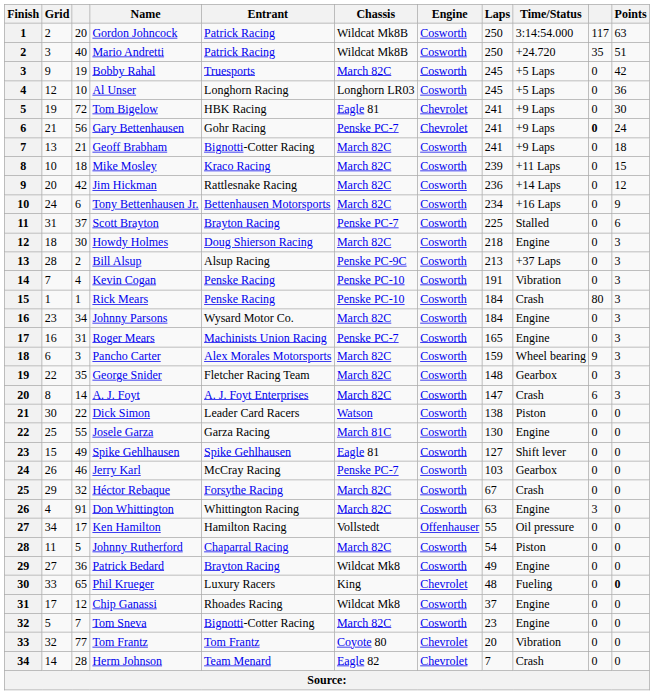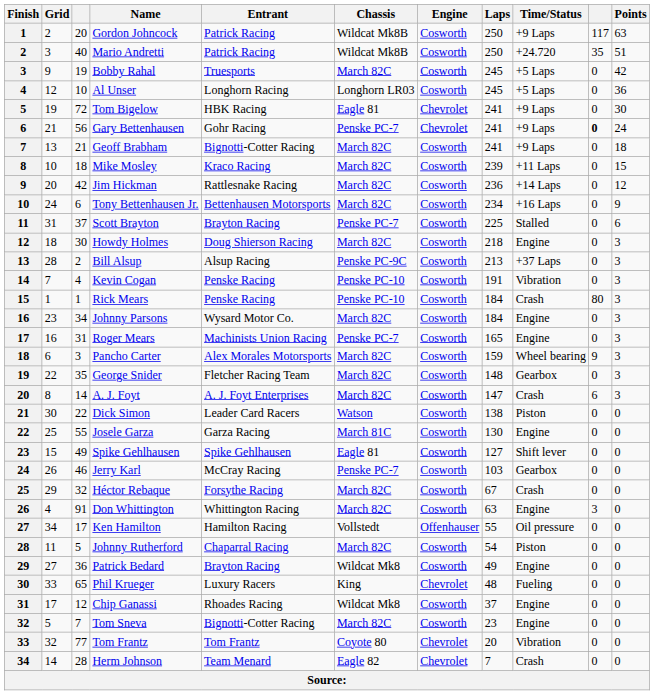 <table class="wikitable">
 <tr>
 <th>Finish</th>
 <th>Grid</th>
 <th></th>
 <th>Name</th>
 <th>Entrant</th>
 <th>Chassis</th>
 <th>Engine</th>
 <th>Laps</th>
 <th>Time/Status</th>
 <th></th>
 <th>Points</th>
 </tr>
 <tr>
 <th>1</th>
 <td>2</td>
 <td>20</td>
 <td> <a href='#'>Gordon Johncock</a></td>
 <td><a href='#'>Patrick Racing</a></td>
 <td>Wildcat Mk8B</td>
 <td><a href='#'>Cosworth</a></td>
 <td>250</td>
-<td>3:14:54.000</td>
+<td>+9 Laps</td>
 <td>117</td>
 <td>63</td>
 </tr>
 <tr>
 <th>2</th>
 <td>3</td>
 <td>40</td>
 <td> <a href='#'>Mario Andretti</a></td>
 <td><a href='#'>Patrick Racing</a></td>
 <td>Wildcat Mk8B</td>
 <td><a href='#'>Cosworth</a></td>
 <td>250</td>
 <td>+24.720</td>
 <td>35</td>
 <td>51</td>
 </tr>
 <tr>
 <th>3</th>
 <td>9</td>
 <td>19</td>
 <td> <a href='#'>Bobby Rahal</a></td>
 <td><a href='#'>Truesports</a></td>
 <td><a href='#'>March 82C</a></td>
 <td><a href='#'>Cosworth</a></td>
 <td>245</td>
 <td>+5 Laps</td>
 <td>0</td>
 <td>42</td>
 </tr>
 <tr>
 <th>4</th>
 <td>12</td>
 <td>10</td>
 <td> <a href='#'>Al Unser</a></td>
 <td>Longhorn Racing</td>
 <td>Longhorn LR03</td>
 <td><a href='#'>Cosworth</a></td>
 <td>245</td>
 <td>+5 Laps</td>
 <td>0</td>
 <td>36</td>
 </tr>
 <tr>
 <th>5</th>
 <td>19</td>
 <td>72</td>
 <td> <a href='#'>Tom Bigelow</a></td>
 <td>HBK Racing</td>
 <td><a href='#'>Eagle</a> 81</td>
 <td><a href='#'>Chevrolet</a></td>
 <td>241</td>
 <td>+9 Laps</td>
 <td>0</td>
 <td>30</td>
 </tr>
 <tr>
 <th>6</th>
 <td>21</td>
 <td>56</td>
 <td> <a href='#'>Gary Bettenhausen</a></td>
 <td>Gohr Racing</td>
 <td><a href='#'>Penske PC-7</a></td>
 <td><a href='#'>Chevrolet</a></td>
 <td>241</td>
 <td>+9 Laps</td>
 <td><strong>0</strong></td>
 <td>24</td>
 </tr>
 <tr>
 <th>7</th>
 <td>13</td>
 <td>21</td>
 <td> <a href='#'>Geoff Brabham</a></td>
 <td><a href='#'>Bignotti</a>-Cotter Racing</td>
 <td><a href='#'>March 82C</a></td>
 <td><a href='#'>Cosworth</a></td>
 <td>241</td>
 <td>+9 Laps</td>
 <td>0</td>
 <td>18</td>
 </tr>
 <tr>
 <th>8</th>
 <td>10</td>
 <td>18</td>
 <td> <a href='#'>Mike Mosley</a></td>
 <td><a href='#'>Kraco Racing</a></td>
 <td><a href='#'>March 82C</a></td>
 <td><a href='#'>Cosworth</a></td>
 <td>239</td>
 <td>+11 Laps</td>
 <td>0</td>
 <td>15</td>
 </tr>
 <tr>
 <th>9</th>
 <td>20</td>
 <td>42</td>
 <td> <a href='#'>Jim Hickman</a></td>
 <td>Rattlesnake Racing</td>
 <td><a href='#'>March 82C</a></td>
 <td><a href='#'>Cosworth</a></td>
 <td>236</td>
 <td>+14 Laps</td>
 <td>0</td>
 <td>12</td>
 </tr>
 <tr>
 <th>10</th>
 <td>24</td>
 <td>6</td>
 <td> <a href='#'>Tony Bettenhausen Jr.</a></td>
 <td><a href='#'>Bettenhausen Motorsports</a></td>
 <td><a href='#'>March 82C</a></td>
 <td><a href='#'>Cosworth</a></td>
 <td>234</td>
 <td>+16 Laps</td>
 <td>0</td>
 <td>9</td>
 </tr>
 <tr>
 <th>11</th>
 <td>31</td>
 <td>37</td>
 <td> <a href='#'>Scott Brayton</a></td>
 <td><a href='#'>Brayton Racing</a></td>
 <td><a href='#'>Penske PC-7</a></td>
 <td><a href='#'>Cosworth</a></td>
 <td>225</td>
 <td>Stalled</td>
 <td>0</td>
 <td>6</td>
 </tr>
 <tr>
 <th>12</th>
 <td>18</td>
 <td>30</td>
 <td> <a href='#'>Howdy Holmes</a></td>
 <td><a href='#'>Doug Shierson Racing</a></td>
 <td><a href='#'>March 82C</a></td>
 <td><a href='#'>Cosworth</a></td>
 <td>218</td>
 <td>Engine</td>
 <td>0</td>
 <td>3</td>
 </tr>
 <tr>
 <th>13</th>
 <td>28</td>
 <td>2</td>
 <td> <a href='#'>Bill Alsup</a></td>
 <td>Alsup Racing</td>
 <td><a href='#'>Penske PC-9C</a></td>
 <td><a href='#'>Cosworth</a></td>
 <td>213</td>
 <td>+37 Laps</td>
 <td>0</td>
 <td>3</td>
 </tr>
 <tr>
 <th>14</th>
 <td>7</td>
 <td>4</td>
 <td> <a href='#'>Kevin Cogan</a></td>
 <td><a href='#'>Penske Racing</a></td>
 <td><a href='#'>Penske PC-10</a></td>
 <td><a href='#'>Cosworth</a></td>
 <td>191</td>
 <td>Vibration</td>
 <td>0</td>
 <td>3</td>
 </tr>
 <tr>
 <th>15</th>
 <td>1</td>
 <td>1</td>
 <td> <a href='#'>Rick Mears</a></td>
 <td><a href='#'>Penske Racing</a></td>
 <td><a href='#'>Penske PC-10</a></td>
 <td><a href='#'>Cosworth</a></td>
 <td>184</td>
 <td>Crash</td>
 <td>80</td>
 <td>3</td>
 </tr>
 <tr>
 <th>16</th>
 <td>23</td>
 <td>34</td>
 <td> <a href='#'>Johnny Parsons</a></td>
 <td>Wysard Motor Co.</td>
 <td><a href='#'>March 82C</a></td>
 <td><a href='#'>Cosworth</a></td>
 <td>184</td>
 <td>Engine</td>
 <td>0</td>
 <td>3</td>
 </tr>
 <tr>
 <th>17</th>
 <td>16</td>
 <td>31</td>
 <td> <a href='#'>Roger Mears</a></td>
 <td><a href='#'>Machinists Union Racing</a></td>
 <td><a href='#'>Penske PC-7</a></td>
 <td><a href='#'>Cosworth</a></td>
 <td>165</td>
 <td>Engine</td>
 <td>0</td>
 <td>3</td>
 </tr>
 <tr>
 <th>18</th>
 <td>6</td>
 <td>3</td>
 <td> <a href='#'>Pancho Carter</a></td>
 <td><a href='#'>Alex Morales Motorsports</a></td>
 <td><a href='#'>March 82C</a></td>
 <td><a href='#'>Cosworth</a></td>
 <td>159</td>
 <td>Wheel bearing</td>
 <td>9</td>
 <td>3</td>
 </tr>
 <tr>
 <th>19</th>
 <td>22</td>
 <td>35</td>
 <td> <a href='#'>George Snider</a></td>
 <td>Fletcher Racing Team</td>
 <td><a href='#'>March 82C</a></td>
 <td><a href='#'>Cosworth</a></td>
 <td>148</td>
 <td>Gearbox</td>
 <td>0</td>
 <td>3</td>
 </tr>
 <tr>
 <th>20</th>
 <td>8</td>
 <td>14</td>
 <td> <a href='#'>A. J. Foyt</a></td>
 <td><a href='#'>A. J. Foyt Enterprises</a></td>
 <td><a href='#'>March 82C</a></td>
 <td><a href='#'>Cosworth</a></td>
 <td>147</td>
 <td>Crash</td>
 <td>6</td>
 <td>3</td>
 </tr>
 <tr>
 <th>21</th>
 <td>30</td>
 <td>22</td>
 <td> <a href='#'>Dick Simon</a></td>
 <td>Leader Card Racers</td>
 <td><a href='#'>Watson</a></td>
 <td><a href='#'>Cosworth</a></td>
 <td>138</td>
 <td>Piston</td>
 <td>0</td>
 <td>0</td>
 </tr>
 <tr>
 <th>22</th>
 <td>25</td>
 <td>55</td>
 <td> <a href='#'>Josele Garza</a></td>
 <td>Garza Racing</td>
 <td><a href='#'>March 81C</a></td>
 <td><a href='#'>Cosworth</a></td>
 <td>130</td>
 <td>Engine</td>
 <td>0</td>
 <td>0</td>
 </tr>
 <tr>
 <th>23</th>
 <td>15</td>
 <td>49</td>
 <td> <a href='#'>Spike Gehlhausen</a></td>
 <td><a href='#'>Spike Gehlhausen</a></td>
 <td><a href='#'>Eagle</a> 81</td>
 <td><a href='#'>Cosworth</a></td>
 <td>127</td>
 <td>Shift lever</td>
 <td>0</td>
 <td>0</td>
 </tr>
 <tr>
 <th>24</th>
 <td>26</td>
 <td>46</td>
 <td> <a href='#'>Jerry Karl</a></td>
 <td>McCray Racing</td>
 <td><a href='#'>Penske PC-7</a></td>
 <td><a href='#'>Cosworth</a></td>
 <td>103</td>
 <td>Gearbox</td>
 <td>0</td>
 <td>0</td>
 </tr>
 <tr>
 <th>25</th>
 <td>29</td>
 <td>32</td>
 <td> <a href='#'>Héctor Rebaque</a></td>
 <td><a href='#'>Forsythe Racing</a></td>
 <td><a href='#'>March 82C</a></td>
 <td><a href='#'>Cosworth</a></td>
 <td>67</td>
 <td>Crash</td>
 <td>0</td>
 <td>0</td>
 </tr>
 <tr>
 <th>26</th>
 <td>4</td>
 <td>91</td>
 <td> <a href='#'>Don Whittington</a></td>
 <td>Whittington Racing</td>
 <td><a href='#'>March 82C</a></td>
 <td><a href='#'>Cosworth</a></td>
 <td>63</td>
 <td>Engine</td>
 <td>3</td>
 <td>0</td>
 </tr>
 <tr>
 <th>27</th>
 <td>34</td>
 <td>17</td>
 <td> <a href='#'>Ken Hamilton</a></td>
 <td>Hamilton Racing</td>
 <td>Vollstedt</td>
 <td><a href='#'>Offenhauser</a></td>
 <td>55</td>
 <td>Oil pressure</td>
 <td>0</td>
 <td>0</td>
 </tr>
 <tr>
 <th>28</th>
 <td>11</td>
 <td>5</td>
 <td> <a href='#'>Johnny Rutherford</a></td>
 <td><a href='#'>Chaparral Racing</a></td>
 <td><a href='#'>March 82C</a></td>
 <td><a href='#'>Cosworth</a></td>
 <td>54</td>
 <td>Piston</td>
 <td>0</td>
 <td>0</td>
 </tr>
 <tr>
 <th>29</th>
 <td>27</td>
 <td>36</td>
 <td> <a href='#'>Patrick Bedard</a></td>
 <td><a href='#'>Brayton Racing</a></td>
 <td>Wildcat Mk8</td>
 <td><a href='#'>Cosworth</a></td>
 <td>49</td>
 <td>Engine</td>
 <td>0</td>
 <td>0</td>
 </tr>
 <tr>
 <th>30</th>
 <td>33</td>
 <td>65</td>
 <td> <a href='#'>Phil Krueger</a></td>
 <td>Luxury Racers</td>
 <td>King</td>
 <td><a href='#'>Chevrolet</a></td>
 <td>48</td>
 <td>Fueling</td>
 <td>0</td>
-<td><strong>0</strong></td>
+<td>0</td>
 </tr>
 <tr>
 <th>31</th>
 <td>17</td>
 <td>12</td>
 <td> <a href='#'>Chip Ganassi</a></td>
 <td>Rhoades Racing</td>
 <td>Wildcat Mk8</td>
 <td><a href='#'>Cosworth</a></td>
 <td>37</td>
 <td>Engine</td>
 <td>0</td>
 <td>0</td>
 </tr>
 <tr>
 <th>32</th>
 <td>5</td>
 <td>7</td>
 <td> <a href='#'>Tom Sneva</a></td>
 <td><a href='#'>Bignotti</a>-Cotter Racing</td>
 <td><a href='#'>March 82C</a></td>
 <td><a href='#'>Cosworth</a></td>
 <td>23</td>
 <td>Engine</td>
 <td>0</td>
 <td>0</td>
 </tr>
 <tr>
 <th>33</th>
 <td>32</td>
 <td>77</td>
 <td> <a href='#'>Tom Frantz</a></td>
 <td><a href='#'>Tom Frantz</a></td>
 <td><a href='#'>Coyote</a> 80</td>
 <td><a href='#'>Chevrolet</a></td>
 <td>20</td>
 <td>Vibration</td>
 <td>0</td>
 <td>0</td>
 </tr>
 <tr>
 <th>34</th>
 <td>14</td>
 <td>28</td>
 <td> <a href='#'>Herm Johnson</a></td>
 <td><a href='#'>Team Menard</a></td>
 <td><a href='#'>Eagle</a> 82</td>
 <td><a href='#'>Chevrolet</a></td>
 <td>7</td>
 <td>Crash</td>
 <td>0</td>
 <td>0</td>
 </tr>
 <tr>
 <th colspan=11>Source:</th>
 </tr>
 </table>
